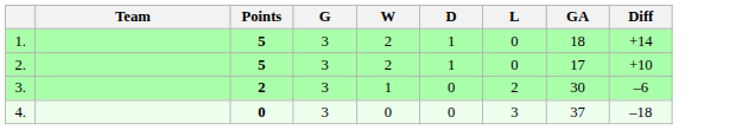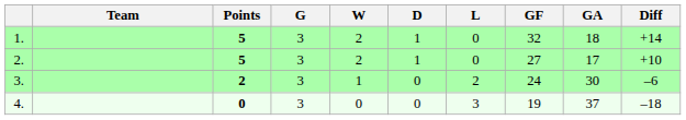 <table class=wikitable style="text-align:center">
 <tr bgcolor="#DCDCDC">
 <th width="25"></th>
 <th width="200">Team</th>
 <th width="60">Points</th>
 <th width="60">G</th>
 <th width="60">W</th>
 <th width="60">D</th>
 <th width="60">L</th>
+<th width="60">GF</th>
 <th width="60">GA</th>
 <th width="60">Diff</th>
 </tr>
 <tr bgcolor=#AAFFAA>
 <td>1.</td>
 <td align=left></td>
 <td><strong>5</strong></td>
 <td>3</td>
 <td>2</td>
 <td>1</td>
 <td>0</td>
+<td>32</td>
 <td>18</td>
 <td>+14</td>
 </tr>
 <tr bgcolor=#AAFFAA>
 <td>2.</td>
 <td align=left></td>
 <td><strong>5</strong></td>
 <td>3</td>
 <td>2</td>
 <td>1</td>
 <td>0</td>
+<td>27</td>
 <td>17</td>
 <td>+10</td>
 </tr>
 <tr bgcolor=#AAFFAA>
 <td>3.</td>
 <td align=left></td>
 <td><strong>2</strong></td>
 <td>3</td>
 <td>1</td>
 <td>0</td>
 <td>2</td>
+<td>24</td>
 <td>30</td>
 <td>–6</td>
 </tr>
 <tr bgcolor=#EEFFEE>
 <td>4.</td>
 <td align=left></td>
 <td><strong>0</strong></td>
 <td>3</td>
 <td>0</td>
 <td>0</td>
 <td>3</td>
+<td>19</td>
 <td>37</td>
 <td>–18</td>
 </tr>
 </table>
